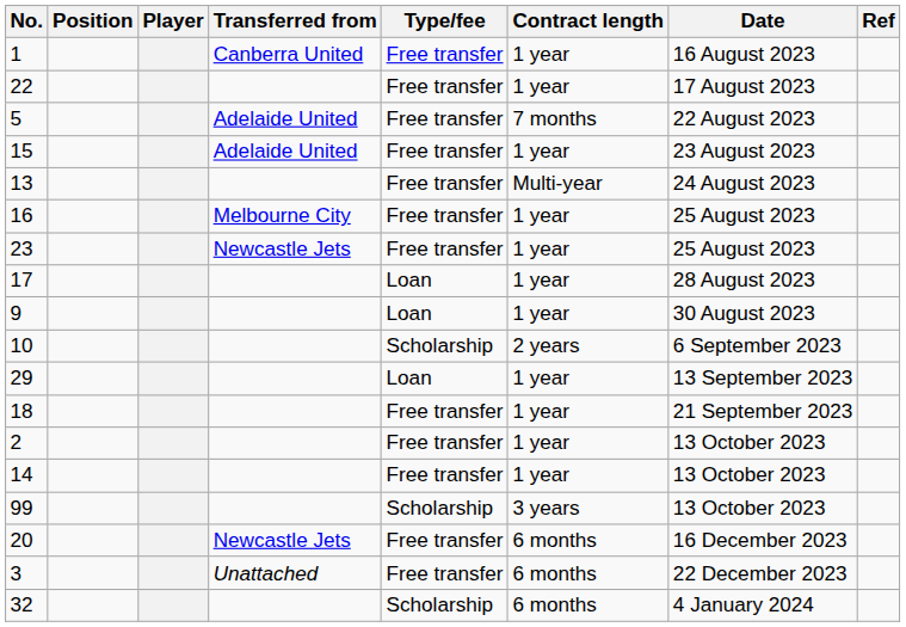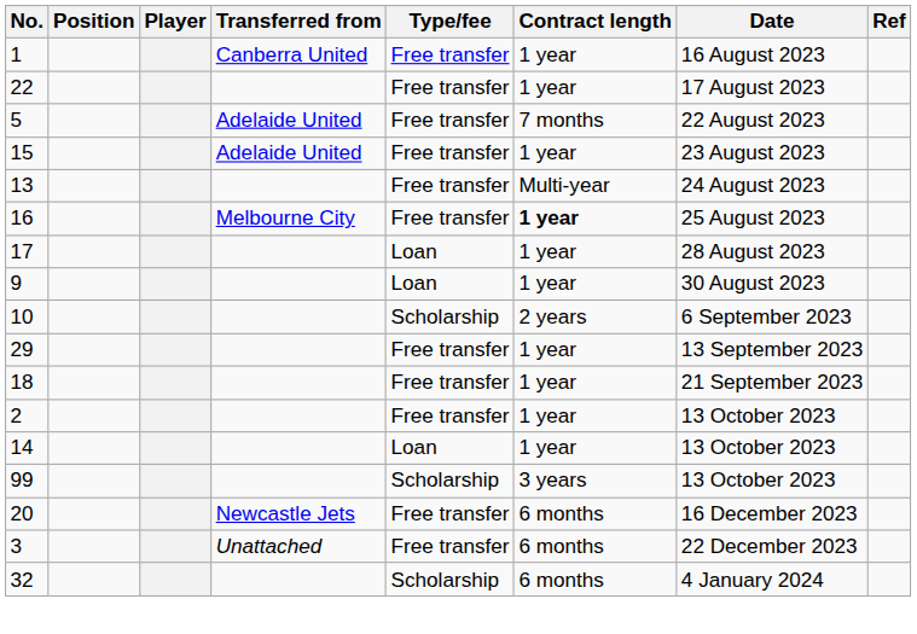 <table class="wikitable plainrowheaders sortable" style=" text-align:left">
 <tr>
 <th scope="col">No.</th>
 <th scope="col">Position</th>
 <th scope="col">Player</th>
 <th scope="col">Transferred from</th>
 <th scope="col">Type/fee</th>
 <th scope="col">Contract length</th>
 <th scope="col">Date</th>
 <th scope="col" class="unsortable">Ref</th>
 </tr>
 <tr>
 <td>1</td>
 <td></td>
 <th scope="row"></th>
 <td><a href='#'>Canberra United</a></td>
 <td><a href='#'>Free transfer</a></td>
 <td>1 year</td>
 <td>16 August 2023</td>
 <td></td>
 </tr>
 <tr>
 <td>22</td>
 <td></td>
 <th scope="row"></th>
 <td></td>
 <td>Free transfer</td>
 <td>1 year</td>
 <td>17 August 2023</td>
 <td></td>
 </tr>
 <tr>
 <td>5</td>
 <td></td>
 <th scope="row"></th>
 <td><a href='#'>Adelaide United</a></td>
 <td>Free transfer</td>
 <td>7 months</td>
 <td>22 August 2023</td>
 <td></td>
 </tr>
 <tr>
 <td>15</td>
 <td></td>
 <th scope="row"></th>
 <td><a href='#'>Adelaide United</a></td>
 <td>Free transfer</td>
 <td>1 year</td>
 <td>23 August 2023</td>
 <td></td>
 </tr>
 <tr>
 <td>13</td>
 <td></td>
 <th scope="row"></th>
 <td></td>
 <td>Free transfer</td>
 <td>Multi-year</td>
 <td>24 August 2023</td>
 <td></td>
 </tr>
 <tr>
 <td>16</td>
 <td></td>
 <th scope="row"></th>
 <td><a href='#'>Melbourne City</a></td>
 <td>Free transfer</td>
-<td>1 year</td>
-<td>25 August 2023</td>
-<td></td>
-</tr>
-<tr>
-<td>23</td>
-<td></td>
-<th scope="row"></th>
-<td><a href='#'>Newcastle Jets</a></td>
-<td>Free transfer</td>
-<td>1 year</td>
+<td><strong>1 year</strong></td>
 <td>25 August 2023</td>
 <td></td>
 </tr>
 <tr>
 <td>17</td>
 <td></td>
 <th scope="row"></th>
 <td></td>
 <td>Loan</td>
 <td>1 year</td>
 <td>28 August 2023</td>
 <td></td>
 </tr>
 <tr>
 <td>9</td>
 <td></td>
 <th scope="row"></th>
 <td></td>
 <td>Loan</td>
 <td>1 year</td>
 <td>30 August 2023</td>
 <td></td>
 </tr>
 <tr>
 <td>10</td>
 <td></td>
 <th scope="row"></th>
 <td></td>
 <td>Scholarship</td>
 <td>2 years</td>
 <td>6 September 2023</td>
 <td></td>
 </tr>
 <tr>
 <td>29</td>
 <td></td>
 <th scope="row"></th>
 <td></td>
-<td>Loan</td>
+<td>Free transfer</td>
 <td>1 year</td>
 <td>13 September 2023</td>
 <td></td>
 </tr>
 <tr>
 <td>18</td>
 <td></td>
 <th scope="row"></th>
 <td></td>
 <td>Free transfer</td>
 <td>1 year</td>
 <td>21 September 2023</td>
 <td></td>
 </tr>
 <tr>
 <td>2</td>
 <td></td>
 <th scope="row"></th>
 <td></td>
 <td>Free transfer</td>
 <td>1 year</td>
 <td>13 October 2023</td>
 <td></td>
 </tr>
 <tr>
 <td>14</td>
 <td></td>
 <th scope="row"></th>
 <td></td>
-<td>Free transfer</td>
+<td>Loan</td>
 <td>1 year</td>
 <td>13 October 2023</td>
 <td></td>
 </tr>
 <tr>
 <td>99</td>
 <td></td>
 <th scope="row"></th>
 <td></td>
 <td>Scholarship</td>
 <td>3 years</td>
 <td>13 October 2023</td>
 <td></td>
 </tr>
 <tr>
 <td>20</td>
 <td></td>
 <th scope="row"></th>
 <td><a href='#'>Newcastle Jets</a></td>
 <td>Free transfer</td>
 <td>6 months</td>
 <td>16 December 2023</td>
 <td></td>
 </tr>
 <tr>
 <td>3</td>
 <td></td>
 <th scope="row"></th>
 <td><em>Unattached</em></td>
 <td>Free transfer</td>
 <td>6 months</td>
 <td>22 December 2023</td>
 <td></td>
 </tr>
 <tr>
 <td>32</td>
 <td></td>
 <th scope="row"></th>
 <td></td>
 <td>Scholarship</td>
 <td>6 months</td>
 <td>4 January 2024</td>
 <td></td>
 </tr>
 </table>
